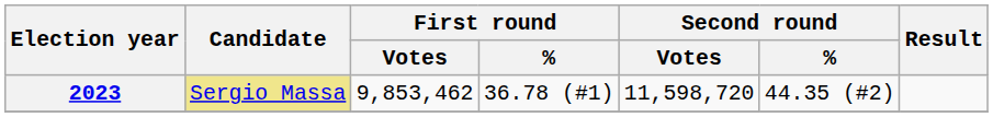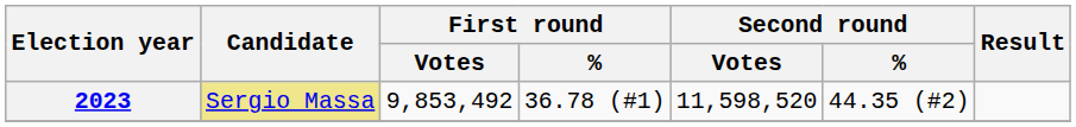 <table class="wikitable">
 <tr>
 <th rowspan="2">Election year</th>
 <th rowspan="2">Candidate</th>
 <th colspan="2">First round</th>
 <th colspan="2">Second round</th>
 <th rowspan="2">Result</th>
 </tr>
 <tr>
 <th>Votes</th>
 <th>%</th>
 <th>Votes</th>
 <th>%</th>
 </tr>
 <tr>
 <th><a href='#'>2023</a></th>
 <td style="background: khaki;"><a href='#'>Sergio Massa</a></td>
-<td>9,853,462</td>
+<td>9,853,492</td>
 <td>36.78 (#1)</td>
-<td>11,598,720</td>
+<td>11,598,520</td>
 <td>44.35 (#2)</td>
 <td></td>
 </tr>
 <tr>
 </tr>
 </table>
